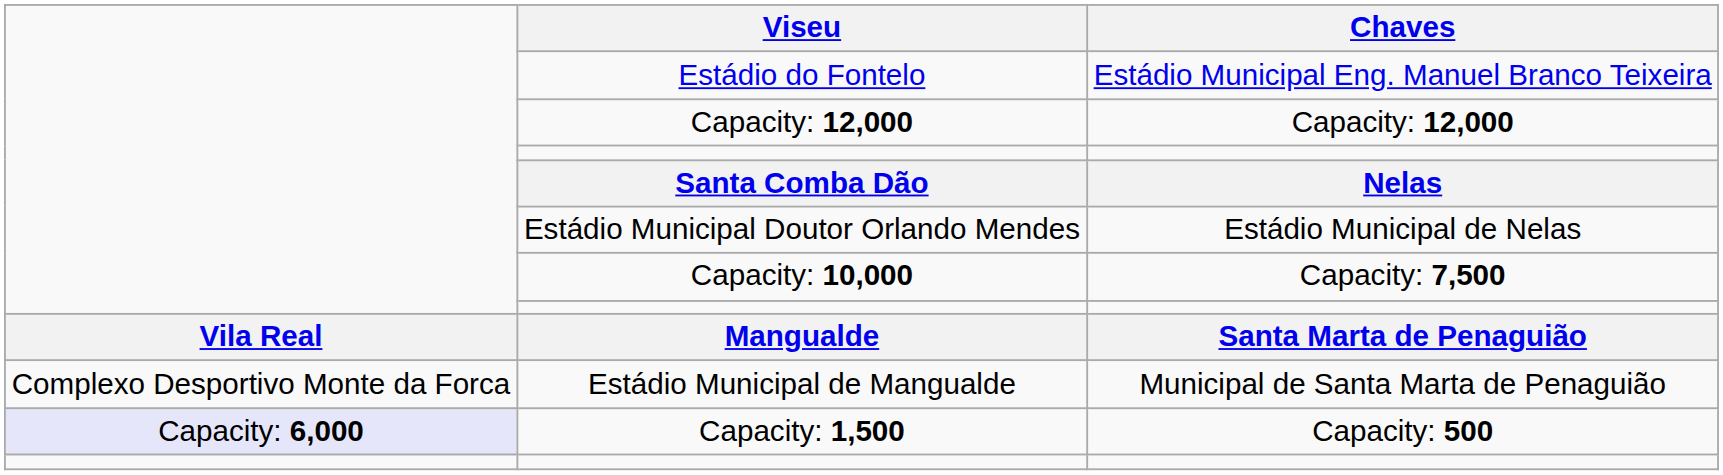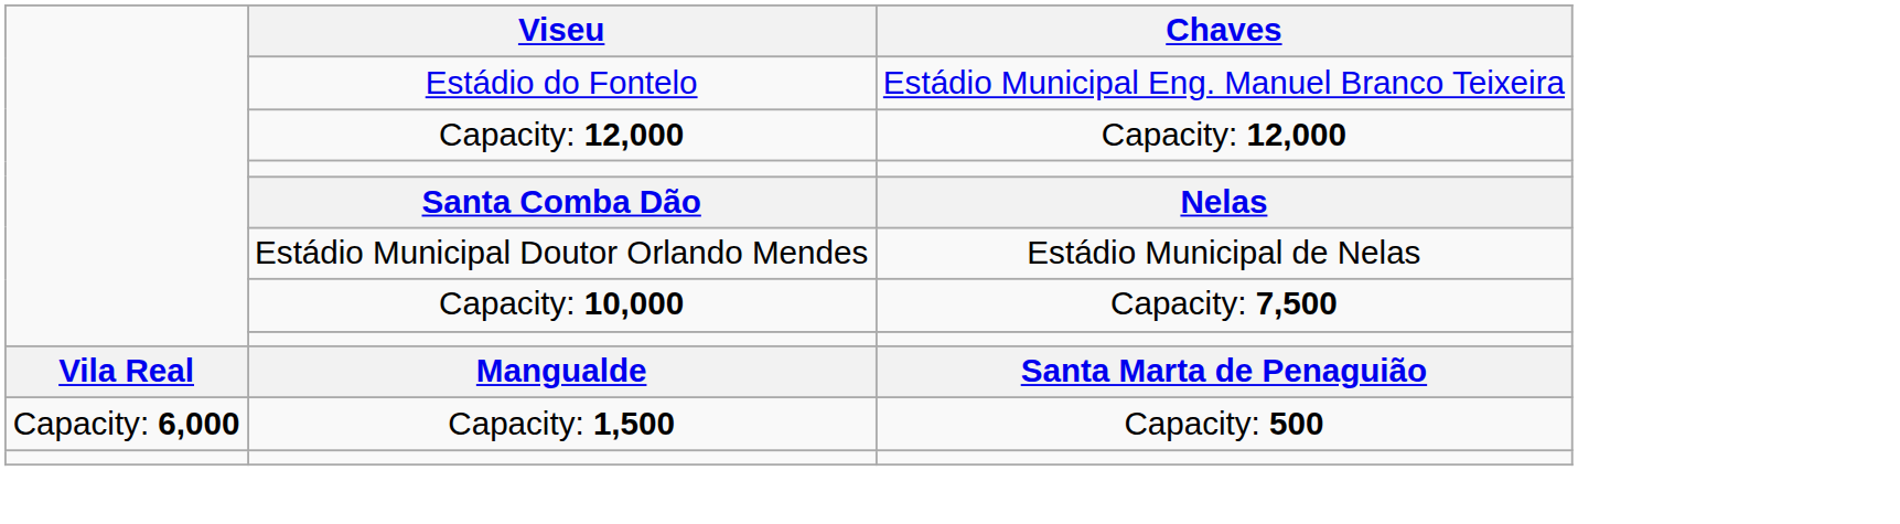 <table class="wikitable" style="text-align:center">
 <tr>
 <td rowspan=8></td>
 <th><a href='#'>Viseu</a></th>
 <th><a href='#'>Chaves</a></th>
 </tr>
 <tr>
 <td><a href='#'>Estádio do Fontelo</a></td>
 <td><a href='#'>Estádio Municipal Eng. Manuel Branco Teixeira</a></td>
 </tr>
 <tr>
 <td>Capacity: <strong>12,000</strong></td>
 <td>Capacity: <strong>12,000</strong></td>
 </tr>
 <tr>
 <td></td>
 <td></td>
 </tr>
 <tr>
 <th><a href='#'>Santa Comba Dão</a></th>
 <th><a href='#'>Nelas</a></th>
 </tr>
 <tr>
 <td>Estádio Municipal Doutor Orlando Mendes</td>
 <td>Estádio Municipal de Nelas</td>
 </tr>
 <tr>
 <td>Capacity: <strong>10,000</strong></td>
 <td>Capacity: <strong>7,500</strong></td>
 </tr>
 <tr>
 <td></td>
 <td></td>
 </tr>
 <tr>
 <th><a href='#'>Vila Real</a></th>
 <th><a href='#'>Mangualde</a></th>
 <th><a href='#'>Santa Marta de Penaguião</a></th>
 </tr>
 <tr>
-<td>Complexo Desportivo Monte da Forca</td>
-<td>Estádio Municipal de Mangualde</td>
-<td>Municipal de Santa Marta de Penaguião</td>
-</tr>
-<tr>
-<td style="background: lavender;">Capacity: <strong>6,000</strong></td>
+<td>Capacity: <strong>6,000</strong></td>
 <td>Capacity: <strong>1,500</strong></td>
 <td>Capacity: <strong>500</strong></td>
 </tr>
 <tr>
 <td></td>
 <td></td>
 <td></td>
 </tr>
 </table>
